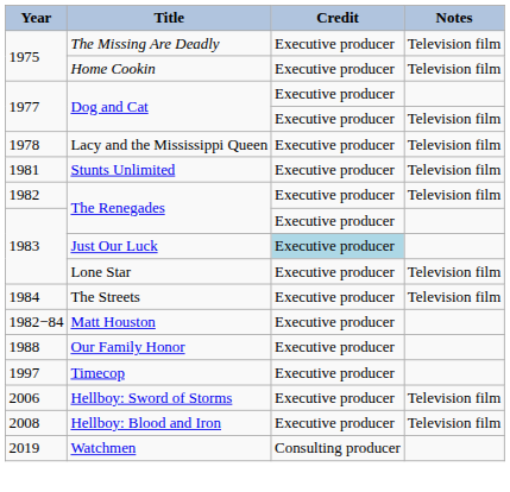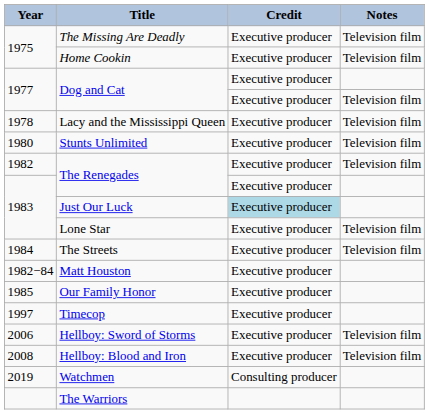 <table class="wikitable" style="font-size:95%;">
 <tr>
 <th style="background:#B0C4DE;">Year</th>
 <th style="background:#B0C4DE;">Title</th>
 <th style="background:#B0C4DE;">Credit</th>
 <th style="background:#B0C4DE;">Notes</th>
 </tr>
 <tr>
 <td rowspan=2>1975</td>
 <td><em>The Missing Are Deadly</em></td>
 <td>Executive producer</td>
 <td>Television film</td>
 </tr>
 <tr>
 <td><em>Home Cookin<strong></td>
 <td>Executive producer</td>
 <td>Television film</td>
 </tr>
 <tr>
 <td rowspan=2>1977</td>
 <td rowspan=2></em><a href='#'>Dog and Cat</a><em></td>
 <td>Executive producer</td>
 <td></td>
 </tr>
 <tr>
 <td>Executive producer</td>
 <td>Television film</td>
 </tr>
 <tr>
 <td>1978</td>
 <td></em>Lacy and the Mississippi Queen<em></td>
 <td>Executive producer</td>
 <td>Television film</td>
 </tr>
 <tr>
-<td>1981</td>
+<td>1980</td>
 <td></em><a href='#'>Stunts Unlimited</a><em></td>
 <td>Executive producer</td>
 <td>Television film</td>
 </tr>
 <tr>
 <td>1982</td>
 <td rowspan=2></em><a href='#'>The Renegades</a><em></td>
 <td>Executive producer</td>
 <td>Television film</td>
 </tr>
 <tr>
 <td rowspan=3>1983</td>
 <td>Executive producer</td>
 <td></td>
 </tr>
 <tr>
 <td></em><a href='#'>Just Our Luck</a><em></td>
 <td style="background: lightblue;">Executive producer</td>
 <td></td>
 </tr>
 <tr>
 <td></em>Lone Star<em></td>
 <td>Executive producer</td>
 <td>Television film</td>
 </tr>
 <tr>
 <td>1984</td>
 <td></em>The Streets<em></td>
 <td>Executive producer</td>
 <td>Television film</td>
 </tr>
 <tr>
 <td>1982−84</td>
 <td></em><a href='#'>Matt Houston</a><em></td>
 <td>Executive producer</td>
 <td></td>
 </tr>
 <tr>
-<td>1988</td>
+<td>1985</td>
 <td></em><a href='#'>Our Family Honor</a><em></td>
 <td>Executive producer</td>
 <td></td>
 </tr>
 <tr>
 <td>1997</td>
 <td></em><a href='#'>Timecop</a><em></td>
 <td>Executive producer</td>
 <td></td>
 </tr>
 <tr>
 <td>2006</td>
 <td></em><a href='#'>Hellboy: Sword of Storms</a><em></td>
 <td>Executive producer</td>
 <td>Television film</td>
 </tr>
 <tr>
 <td>2008</td>
 <td></em><a href='#'>Hellboy: Blood and Iron</a><em></td>
 <td>Executive producer</td>
 <td>Television film</td>
 </tr>
 <tr>
 <td>2019</td>
 <td></em><a href='#'>Watchmen</a><em></td>
 <td>Consulting producer</td>
 <td></td>
 </tr>
+<tr>
+<td></td>
+<td></em><a href='#'>The Warriors</a><em></td>
+<td></td>
+<td></td>
+</tr>
 </table>
